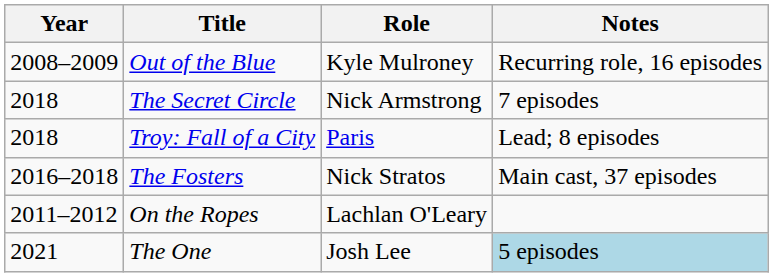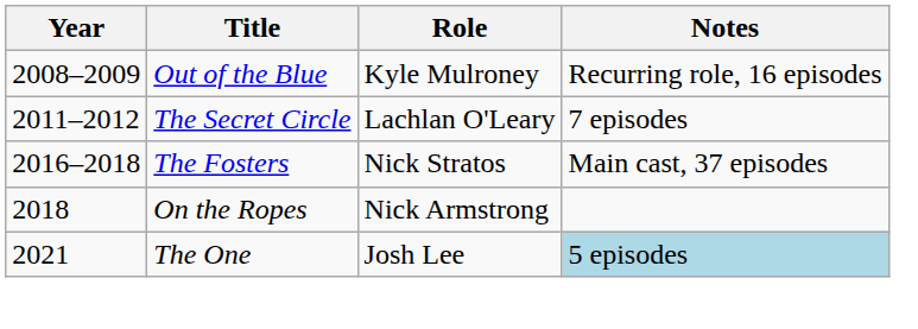 <table class="wikitable">
 <tr>
 <th>Year</th>
 <th>Title</th>
 <th>Role</th>
 <th>Notes</th>
 </tr>
 <tr>
 <td>2008–2009</td>
 <td><em><a href='#'>Out of the Blue</a></em></td>
 <td>Kyle Mulroney</td>
 <td>Recurring role, 16 episodes</td>
 </tr>
 <tr>
-<td>2018</td>
+<td>2011–2012</td>
 <td><em><a href='#'>The Secret Circle</a></em></td>
-<td>Nick Armstrong</td>
+<td>Lachlan O'Leary</td>
 <td>7 episodes</td>
-</tr>
-<tr>
-<td>2018</td>
-<td><em><a href='#'>Troy: Fall of a City</a></em></td>
-<td><a href='#'>Paris</a></td>
-<td>Lead; 8 episodes</td>
 </tr>
 <tr>
 <td>2016–2018</td>
 <td><em><a href='#'>The Fosters</a></em></td>
 <td>Nick Stratos</td>
 <td>Main cast, 37 episodes</td>
 </tr>
 <tr>
-<td>2011–2012</td>
+<td>2018</td>
 <td><em>On the Ropes</em></td>
-<td>Lachlan O'Leary</td>
+<td>Nick Armstrong</td>
 <td></td>
 </tr>
 <tr>
 <td>2021</td>
 <td><em>The One</em></td>
 <td>Josh Lee</td>
 <td style="background: lightblue;">5 episodes</td>
 </tr>
 </table>
